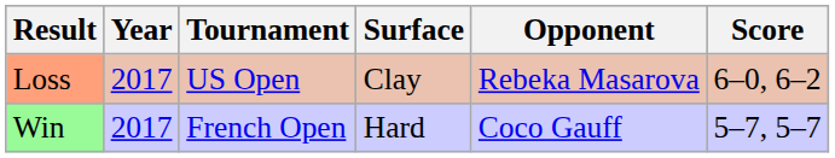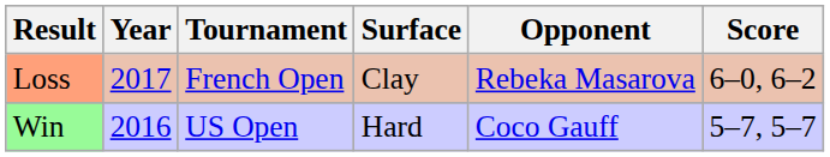 <table class=" sortable wikitable">
 <tr>
 <th>Result</th>
 <th>Year</th>
 <th>Tournament</th>
 <th>Surface</th>
 <th>Opponent</th>
 <th class="unsortable">Score</th>
 </tr>
 <tr style="background:#ebc2af;">
 <td style="background:#ffa07a;">Loss</td>
 <td><a href='#'>2017</a></td>
-<td><a href='#'>US Open</a></td>
+<td><a href='#'>French Open</a></td>
 <td>Clay</td>
 <td> <a href='#'>Rebeka Masarova</a></td>
 <td>6–0, 6–2</td>
 </tr>
 <tr bgcolor=CCCCFF>
 <td style="background:#98fb98;">Win</td>
-<td><a href='#'>2017</a></td>
-<td><a href='#'>French Open</a></td>
+<td><a href='#'>2016</a></td>
+<td><a href='#'>US Open</a></td>
 <td>Hard</td>
 <td> <a href='#'>Coco Gauff</a></td>
 <td>5–7, 5–7</td>
 </tr>
 </table>
